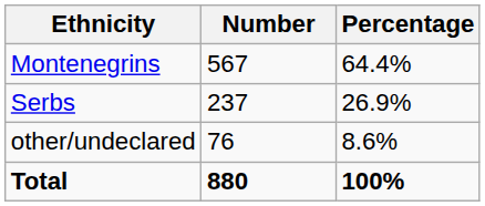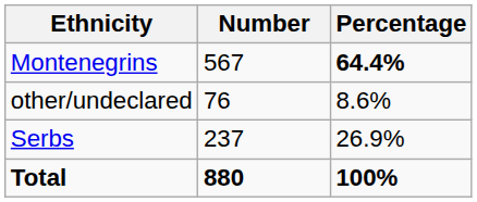 <table class="wikitable">
 <tr>
 <th width="100px">Ethnicity</th>
 <th width="80px">Number</th>
 <th width="80px">Percentage</th>
 </tr>
 <tr>
 <td><a href='#'>Montenegrins</a></td>
 <td>567</td>
-<td>64.4%</td>
+<td><strong>64.4%</strong></td>
+</tr>
+<tr>
+<td>other/undeclared</td>
+<td>76</td>
+<td>8.6%</td>
 </tr>
 <tr>
 <td><a href='#'>Serbs</a></td>
 <td>237</td>
 <td>26.9%</td>
 </tr>
 <tr>
-<td>other/undeclared</td>
-<td>76</td>
-<td>8.6%</td>
-</tr>
-<tr>
 <td><strong>Total</strong></td>
 <td><strong>880</strong></td>
 <td><strong>100%</strong></td>
 </tr>
 </table>
